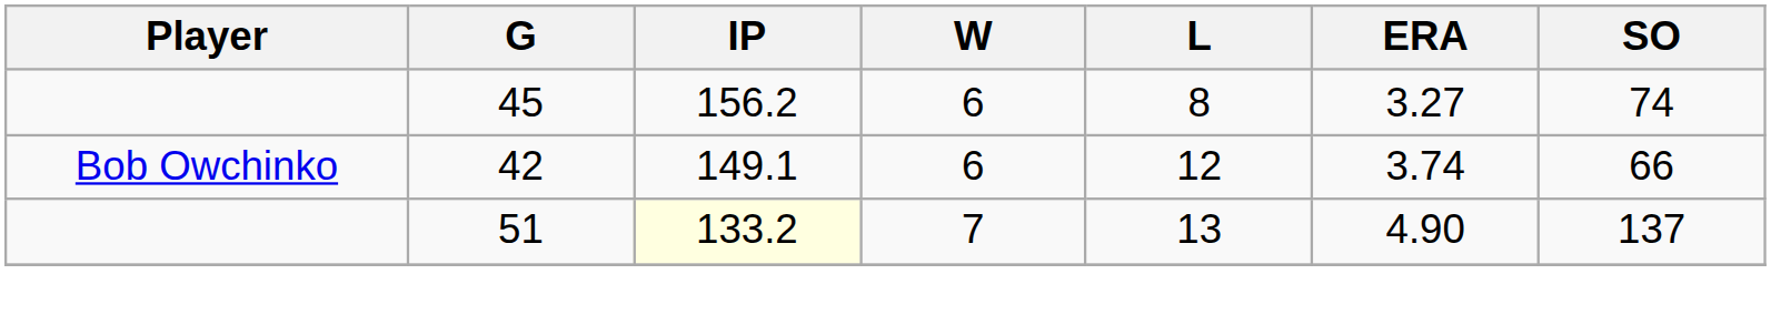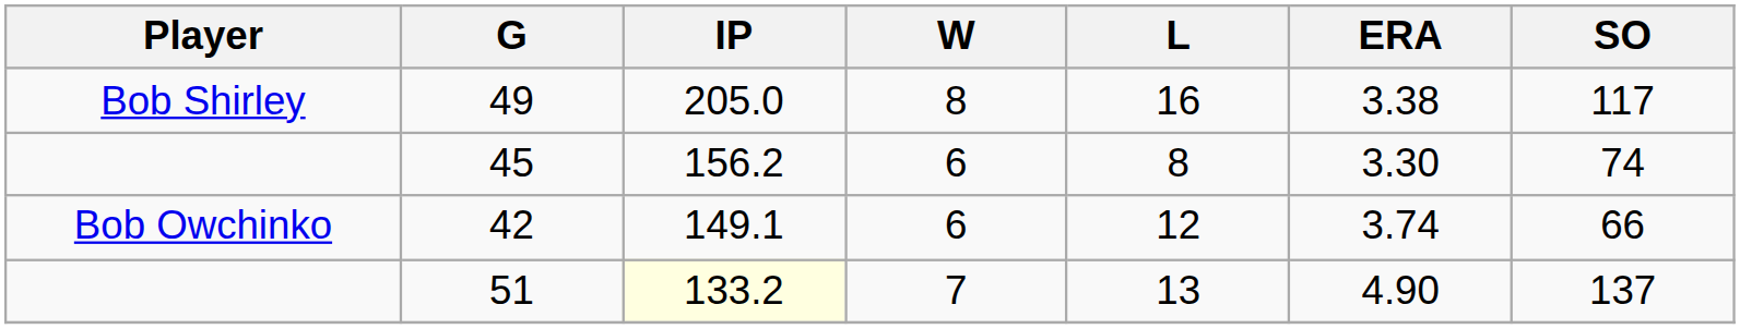 <table class="wikitable sortable">
 <tr>
 <th bgcolor="#DDDDFF" width="16%">Player</th>
 <th bgcolor="#DDDDFF" width="9%">G</th>
 <th bgcolor="#DDDDFF" width="9%">IP</th>
 <th bgcolor="#DDDDFF" width="9%">W</th>
 <th bgcolor="#DDDDFF" width="9%">L</th>
 <th bgcolor="#DDDDFF" width="9%">ERA</th>
 <th bgcolor="#DDDDFF" width="9%">SO</th>
 </tr>
+<tr align="center">
+<td><a href='#'>Bob Shirley</a></td>
+<td>49</td>
+<td>205.0</td>
+<td>8</td>
+<td>16</td>
+<td>3.38</td>
+<td>117</td>
+</tr>
 <tr align=center>
 <td></td>
 <td>45</td>
 <td>156.2</td>
 <td>6</td>
 <td>8</td>
-<td>3.27</td>
+<td>3.30</td>
 <td>74</td>
 </tr>
 <tr align="center">
 <td><a href='#'>Bob Owchinko</a></td>
 <td>42</td>
 <td>149.1</td>
 <td>6</td>
 <td>12</td>
 <td>3.74</td>
 <td>66</td>
 </tr>
 <tr align=center>
 <td></td>
 <td>51</td>
 <td style="background: lightyellow;">133.2</td>
 <td>7</td>
 <td>13</td>
 <td>4.90</td>
 <td>137</td>
 </tr>
 <tr align="center">
 </tr>
 </table>
